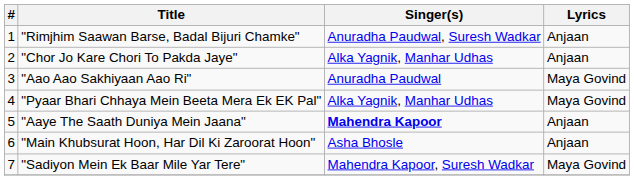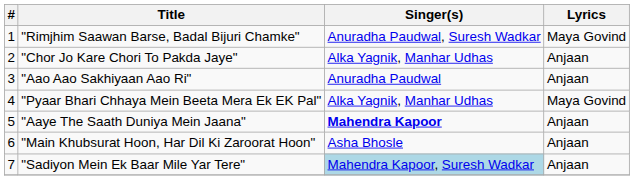 <table class="wikitable">
 <tr>
 <th>#</th>
 <th>Title</th>
 <th>Singer(s)</th>
 <th>Lyrics</th>
 </tr>
 <tr>
 <td>1</td>
 <td>"Rimjhim Saawan Barse, Badal Bijuri Chamke"</td>
 <td><a href='#'>Anuradha Paudwal</a>, <a href='#'>Suresh Wadkar</a></td>
-<td>Anjaan</td>
+<td>Maya Govind</td>
 </tr>
 <tr>
 <td>2</td>
 <td>"Chor Jo Kare Chori To Pakda Jaye"</td>
 <td><a href='#'>Alka Yagnik</a>, <a href='#'>Manhar Udhas</a></td>
 <td>Anjaan</td>
 </tr>
 <tr>
 <td>3</td>
 <td>"Aao Aao Sakhiyaan Aao Ri"</td>
 <td><a href='#'>Anuradha Paudwal</a></td>
-<td>Maya Govind</td>
+<td>Anjaan</td>
 </tr>
 <tr>
 <td>4</td>
 <td>"Pyaar Bhari Chhaya Mein Beeta Mera Ek EK Pal"</td>
 <td><a href='#'>Alka Yagnik</a>, <a href='#'>Manhar Udhas</a></td>
 <td>Maya Govind</td>
 </tr>
 <tr>
 <td>5</td>
 <td>"Aaye The Saath Duniya Mein Jaana"</td>
 <td><strong><a href='#'>Mahendra Kapoor</a></strong></td>
 <td>Anjaan</td>
 </tr>
 <tr>
 <td>6</td>
 <td>"Main Khubsurat Hoon, Har Dil Ki Zaroorat Hoon"</td>
 <td><a href='#'>Asha Bhosle</a></td>
 <td>Anjaan</td>
 </tr>
 <tr>
 <td>7</td>
 <td>"Sadiyon Mein Ek Baar Mile Yar Tere"</td>
-<td><a href='#'>Mahendra Kapoor</a>, <a href='#'>Suresh Wadkar</a></td>
-<td>Maya Govind</td>
+<td style="background: lightblue;"><a href='#'>Mahendra Kapoor</a>, <a href='#'>Suresh Wadkar</a></td>
+<td>Anjaan</td>
 </tr>
 <tr>
 </tr>
 </table>
